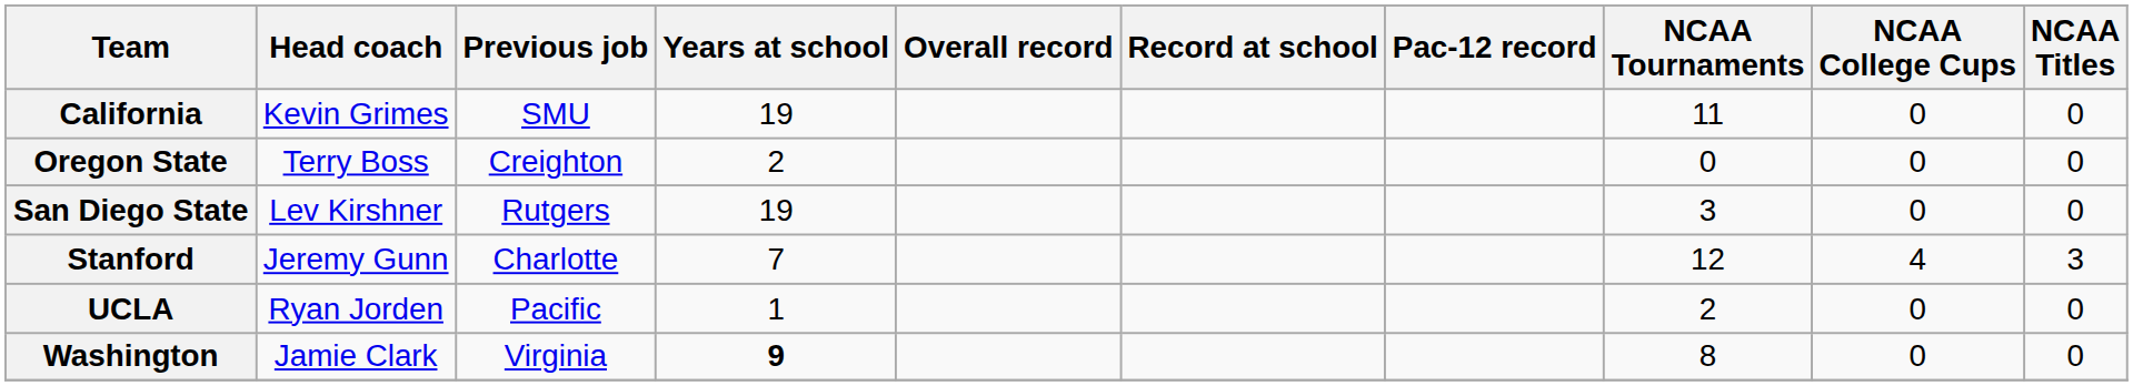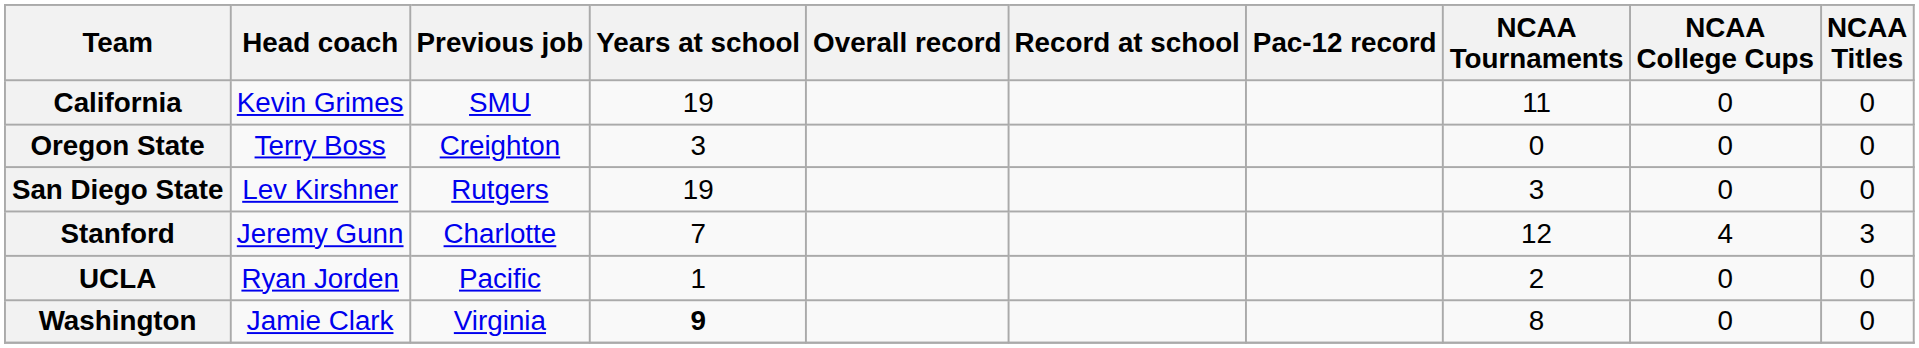 <table class="wikitable sortable" style="text-align: center;font-size:90%;">
 <tr>
 <th width="110">Team</th>
 <th>Head coach</th>
 <th>Previous job</th>
 <th>Years at school</th>
 <th>Overall record</th>
 <th>Record at school</th>
 <th>Pac-12 record</th>
 <th>NCAA<br>Tournaments</th>
 <th>NCAA<br>College Cups</th>
 <th>NCAA<br>Titles</th>
 </tr>
 <tr>
 <th style=>California</th>
 <td><a href='#'>Kevin Grimes</a></td>
 <td><a href='#'>SMU</a></td>
 <td>19</td>
 <td></td>
 <td></td>
 <td></td>
 <td>11</td>
 <td>0</td>
 <td>0</td>
 </tr>
 <tr>
 <th style=>Oregon State</th>
 <td><a href='#'>Terry Boss</a></td>
 <td><a href='#'>Creighton</a></td>
-<td>2</td>
+<td>3</td>
 <td></td>
 <td></td>
 <td></td>
 <td>0</td>
 <td>0</td>
 <td>0</td>
 </tr>
 <tr>
 <th style=>San Diego State</th>
 <td><a href='#'>Lev Kirshner</a></td>
 <td><a href='#'>Rutgers</a></td>
 <td>19</td>
 <td></td>
 <td></td>
 <td></td>
 <td>3</td>
 <td>0</td>
 <td>0</td>
 </tr>
 <tr>
 <th style=>Stanford</th>
 <td><a href='#'>Jeremy Gunn</a></td>
 <td><a href='#'>Charlotte</a></td>
 <td>7</td>
 <td></td>
 <td></td>
 <td></td>
 <td>12</td>
 <td>4</td>
 <td>3</td>
 </tr>
 <tr>
 <th style=>UCLA</th>
 <td><a href='#'>Ryan Jorden</a></td>
 <td><a href='#'>Pacific</a></td>
 <td>1</td>
 <td></td>
 <td></td>
 <td></td>
 <td>2</td>
 <td>0</td>
 <td>0</td>
 </tr>
 <tr>
 <th style=>Washington</th>
 <td><a href='#'>Jamie Clark</a></td>
 <td><a href='#'>Virginia</a></td>
 <td><strong>9</strong></td>
 <td></td>
 <td></td>
 <td></td>
 <td>8</td>
 <td>0</td>
 <td>0</td>
 </tr>
 <tr>
 </tr>
 </table>
